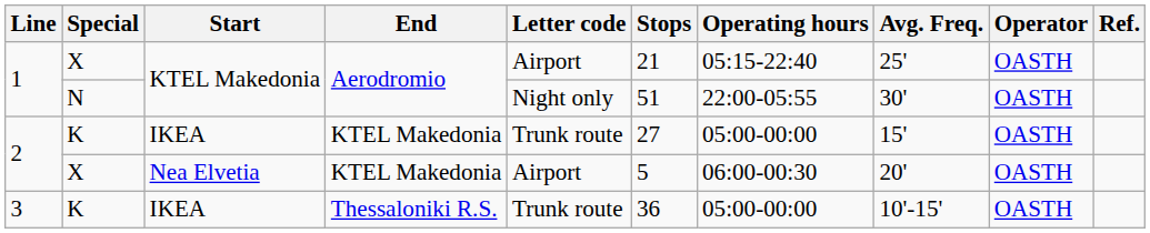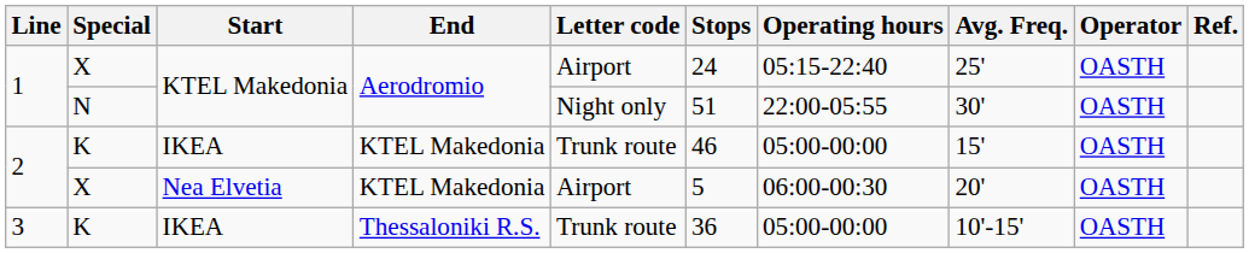 <table class="wikitable">
 <tr>
 <th>Line</th>
 <th>Special</th>
 <th>Start</th>
 <th>End</th>
 <th>Letter code</th>
 <th>Stops</th>
 <th>Operating hours</th>
 <th>Avg. Freq.</th>
 <th>Operator</th>
 <th>Ref.</th>
 </tr>
 <tr>
 <td rowspan="2">1</td>
 <td>X</td>
 <td rowspan="2">KTEL Makedonia</td>
 <td rowspan="2"><a href='#'>Aerodromio</a></td>
 <td>Airport</td>
-<td>21</td>
+<td>24</td>
 <td>05:15-22:40</td>
 <td>25'</td>
 <td><a href='#'>OASTH</a></td>
 <td></td>
 </tr>
 <tr>
 <td>N</td>
 <td>Night only</td>
 <td>51</td>
 <td>22:00-05:55</td>
 <td>30'</td>
 <td><a href='#'>OASTH</a></td>
 <td></td>
 </tr>
 <tr>
 <td rowspan="2">2</td>
 <td>K</td>
 <td>IKEA</td>
 <td>KTEL Makedonia</td>
 <td>Trunk route</td>
-<td>27</td>
+<td>46</td>
 <td>05:00-00:00</td>
 <td>15'</td>
 <td><a href='#'>OASTH</a></td>
 <td></td>
 </tr>
 <tr>
 <td>X</td>
 <td><a href='#'>Nea Elvetia</a></td>
 <td>KTEL Makedonia</td>
 <td>Airport</td>
 <td>5</td>
 <td>06:00-00:30</td>
 <td>20'</td>
 <td><a href='#'>OASTH</a></td>
 <td></td>
 </tr>
 <tr>
 <td>3</td>
 <td>K</td>
 <td>IKEA</td>
 <td><a href='#'>Thessaloniki R.S.</a></td>
 <td>Trunk route</td>
 <td>36</td>
 <td>05:00-00:00</td>
 <td>10'-15'</td>
 <td><a href='#'>OASTH</a></td>
 <td></td>
 </tr>
 </table>
